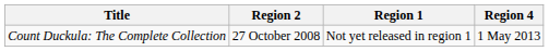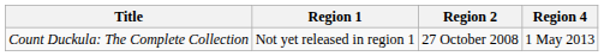 <table class="wikitable" style="text-align:center;">
 <tr>
 <th>Title</th>
+<th>Region 1</th>
 <th>Region 2</th>
-<th>Region 1</th>
 <th>Region 4</th>
 </tr>
 <tr>
 <td><em>Count Duckula: The Complete Collection</em></td>
+<td>Not yet released in region 1</td>
 <td>27 October 2008</td>
-<td>Not yet released in region 1</td>
 <td>1 May 2013</td>
 </tr>
 </table>
